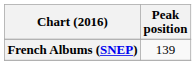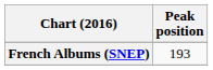 <table class="wikitable sortable plainrowheaders" style="text-align:center">
 <tr>
 <th scope="col">Chart (2016)</th>
 <th scope="col">Peak<br> position</th>
 </tr>
 <tr>
 </tr>
 <tr>
 </tr>
 <tr>
 <th scope="row">French Albums (<a href='#'>SNEP</a>)</th>
-<td>139</td>
+<td>193</td>
 </tr>
 <tr>
 </tr>
 <tr>
 </tr>
 </table>
